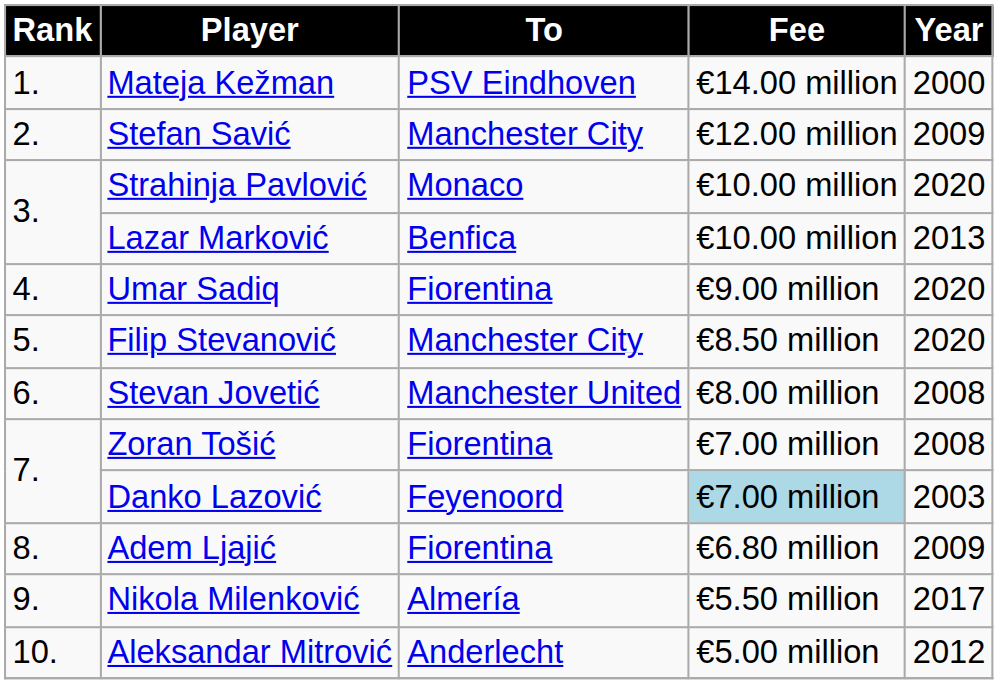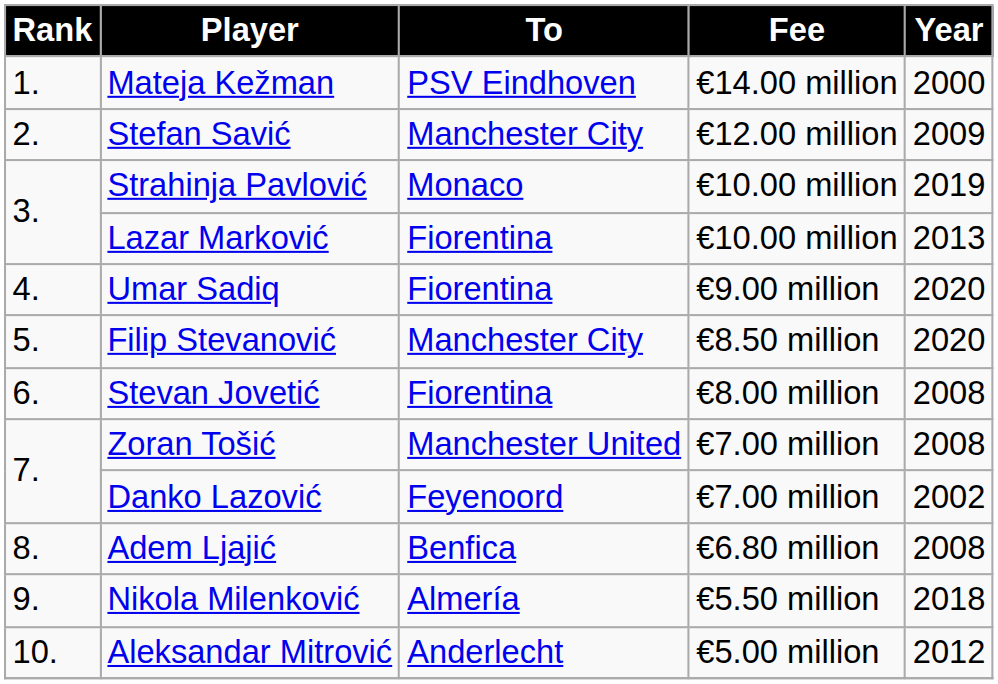 <table border="0" class="wikitable">
 <tr>
 <th style="color:white; background:black;">Rank</th>
 <th style="color:white; background:black;">Player</th>
 <th style="color:white; background:black;">To</th>
 <th style="color:white; background:black;">Fee</th>
 <th style="color:white; background:black;">Year</th>
 </tr>
 <tr>
 <td>1.</td>
 <td> <a href='#'>Mateja Kežman</a></td>
 <td> <a href='#'>PSV Eindhoven</a></td>
 <td>€14.00 million</td>
 <td>2000</td>
 </tr>
 <tr>
 <td>2.</td>
 <td> <a href='#'>Stefan Savić</a></td>
 <td> <a href='#'>Manchester City</a></td>
 <td>€12.00 million</td>
 <td>2009</td>
 </tr>
 <tr>
 <td rowspan="2">3.</td>
 <td> <a href='#'>Strahinja Pavlović</a></td>
 <td> <a href='#'>Monaco</a></td>
 <td>€10.00 million</td>
-<td>2020</td>
+<td>2019</td>
 </tr>
 <tr>
 <td> <a href='#'>Lazar Marković</a></td>
-<td> <a href='#'>Benfica</a></td>
+<td> <a href='#'>Fiorentina</a></td>
 <td>€10.00 million</td>
 <td>2013</td>
 </tr>
 <tr>
 <td>4.</td>
 <td> <a href='#'>Umar Sadiq</a></td>
 <td> <a href='#'>Fiorentina</a></td>
 <td>€9.00 million</td>
 <td>2020</td>
 </tr>
 <tr>
 <td>5.</td>
 <td> <a href='#'>Filip Stevanović</a></td>
 <td> <a href='#'>Manchester City</a></td>
 <td>€8.50 million</td>
 <td>2020</td>
 </tr>
 <tr>
 <td>6.</td>
 <td> <a href='#'>Stevan Jovetić</a></td>
-<td> <a href='#'>Manchester United</a></td>
+<td> <a href='#'>Fiorentina</a></td>
 <td>€8.00 million</td>
 <td>2008</td>
 </tr>
 <tr>
 <td rowspan="2">7.</td>
 <td> <a href='#'>Zoran Tošić</a></td>
-<td> <a href='#'>Fiorentina</a></td>
+<td> <a href='#'>Manchester United</a></td>
 <td>€7.00 million</td>
 <td>2008</td>
 </tr>
 <tr>
 <td> <a href='#'>Danko Lazović</a></td>
 <td> <a href='#'>Feyenoord</a></td>
-<td style="background: lightblue;">€7.00 million</td>
-<td>2003</td>
+<td>€7.00 million</td>
+<td>2002</td>
 </tr>
 <tr>
 <td>8.</td>
 <td> <a href='#'>Adem Ljajić</a></td>
-<td> <a href='#'>Fiorentina</a></td>
+<td> <a href='#'>Benfica</a></td>
 <td>€6.80 million</td>
-<td>2009</td>
+<td>2008</td>
 </tr>
 <tr>
 <td>9.</td>
 <td> <a href='#'>Nikola Milenković</a></td>
 <td> <a href='#'>Almería</a></td>
 <td>€5.50 million</td>
-<td>2017</td>
+<td>2018</td>
 </tr>
 <tr>
 <td>10.</td>
 <td> <a href='#'>Aleksandar Mitrović</a></td>
 <td> <a href='#'>Anderlecht</a></td>
 <td>€5.00 million</td>
 <td>2012</td>
 </tr>
 <tr>
 </tr>
 </table>
